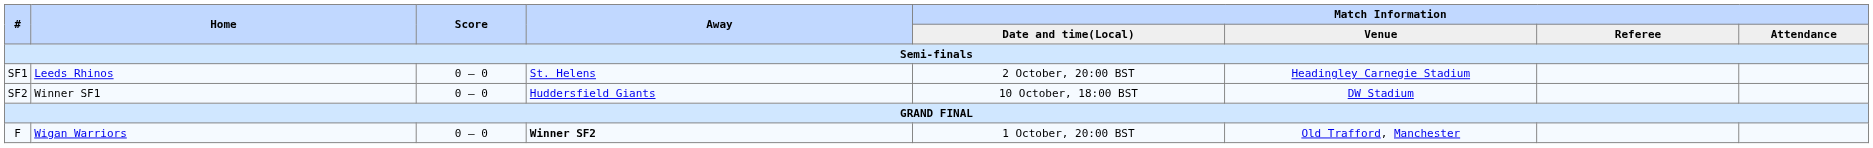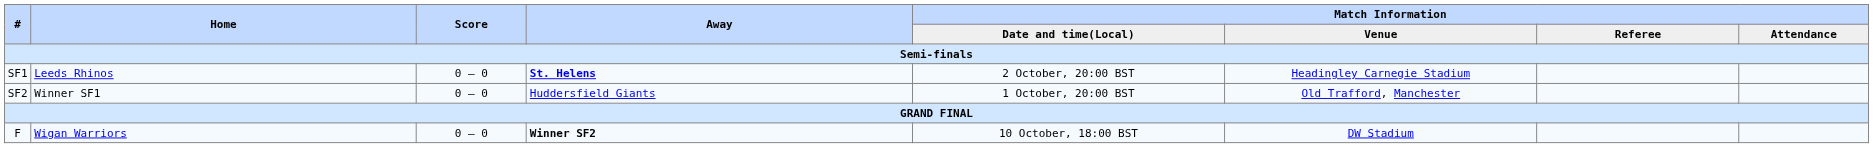 <table border="1" cellpadding="3" cellspacing="0" style="border-collapse:collapse; font-size:90%; text-align:center; width:100%;">
 <tr style="background:#c1d8ff;">
 <th rowspan="2">#</th>
 <th rowspan="2" style="width:21%;">Home</th>
 <th rowspan="2" style="width:6%;">Score</th>
 <th rowspan="2" style="width:21%;">Away</th>
 <th colspan=6>Match Information</th>
 </tr>
 <tr style="background:#efefef;">
 <th width=17%>Date and time(Local)</th>
 <th width=17%>Venue</th>
 <th width=11%>Referee</th>
 <th width=7%>Attendance</th>
 </tr>
 <tr style="background:#d0e7ff;">
 <td colspan=8><strong>Semi-finals</strong></td>
 </tr>
 <tr style="background:#f5faff;">
 <td>SF1</td>
 <td align=left> <a href='#'>Leeds Rhinos</a></td>
 <td>0 – 0</td>
-<td align=left> <a href='#'>St. Helens</a></td>
+<td align=left><strong> <a href='#'>St. Helens</a></strong></td>
 <td>2 October, 20:00 BST</td>
 <td><a href='#'>Headingley Carnegie Stadium</a></td>
 <td></td>
 <td></td>
 </tr>
 <tr style="background:#f5faff;">
 <td>SF2</td>
 <td align=left>Winner SF1</td>
 <td>0 – 0</td>
 <td align=left> <a href='#'>Huddersfield Giants</a></td>
-<td>10 October, 18:00 BST</td>
-<td><a href='#'>DW Stadium</a></td>
+<td>1 October, 20:00 BST</td>
+<td><a href='#'>Old Trafford</a>, <a href='#'>Manchester</a></td>
 <td></td>
 <td></td>
 </tr>
 <tr style="background:#d0e7ff;">
 <td colspan=8><strong>GRAND FINAL</strong></td>
 </tr>
 <tr style="background:#f5faff;">
 <td>F</td>
 <td align=left> <a href='#'>Wigan Warriors</a></td>
 <td>0 – 0</td>
 <td align=left><strong>Winner SF2</strong></td>
-<td>1 October, 20:00 BST</td>
-<td><a href='#'>Old Trafford</a>, <a href='#'>Manchester</a></td>
+<td>10 October, 18:00 BST</td>
+<td><a href='#'>DW Stadium</a></td>
 <td></td>
 <td></td>
 </tr>
 </table>
